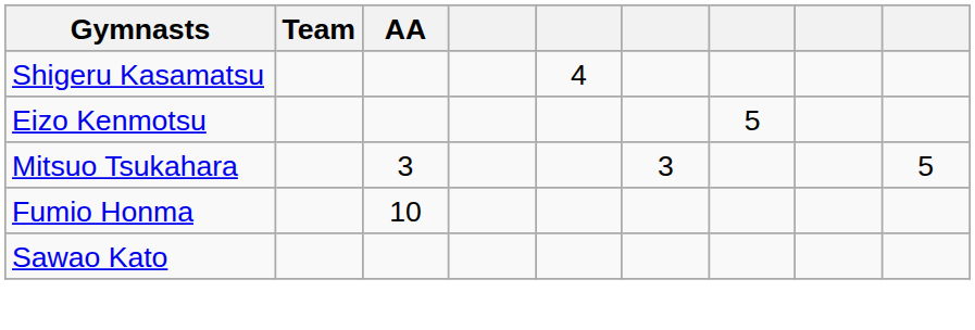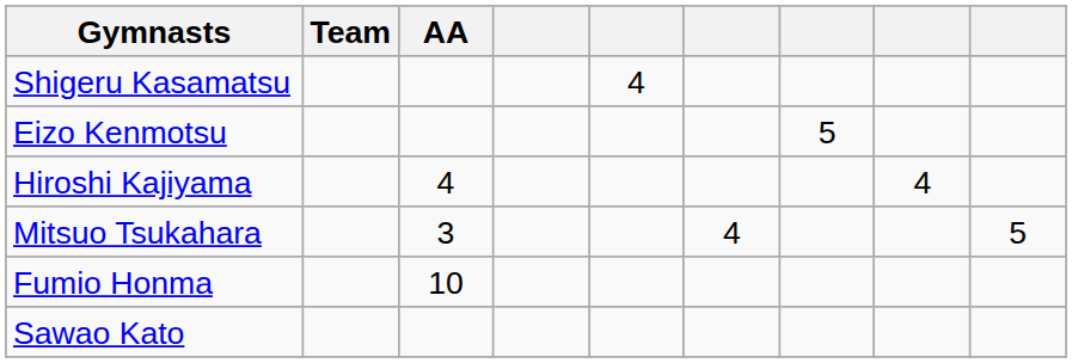 <table class="wikitable sortable collapsible autocollapse plainrowheaders" style="text-align:center; font-size:95%;">
 <tr>
 <th width=28% class=unsortable>Gymnasts</th>
 <th width=9% class=unsortable>Team</th>
 <th width=9% class=unsortable>AA</th>
 <th width=9% class=unsortable></th>
 <th width=9% class=unsortable></th>
 <th width=9% class=unsortable></th>
 <th width=9% class=unsortable></th>
 <th width=9% class=unsortable></th>
 <th width=9% class=unsortable></th>
 </tr>
 <tr>
 <td align=left><a href='#'>Shigeru Kasamatsu</a></td>
 <td></td>
 <td></td>
 <td></td>
 <td>4</td>
 <td></td>
 <td></td>
 <td></td>
 <td></td>
 </tr>
 <tr>
 <td align=left><a href='#'>Eizo Kenmotsu</a></td>
 <td></td>
 <td></td>
 <td></td>
 <td></td>
 <td></td>
 <td>5</td>
 <td></td>
 <td></td>
 </tr>
 <tr>
+<td align=left><a href='#'>Hiroshi Kajiyama</a></td>
+<td></td>
+<td>4</td>
+<td></td>
+<td></td>
+<td></td>
+<td></td>
+<td>4</td>
+<td></td>
+</tr>
+<tr>
 <td align=left><a href='#'>Mitsuo Tsukahara</a></td>
 <td></td>
 <td>3</td>
 <td></td>
 <td></td>
-<td>3</td>
+<td>4</td>
 <td></td>
 <td></td>
 <td>5</td>
 </tr>
 <tr>
 <td align=left><a href='#'>Fumio Honma</a></td>
 <td></td>
 <td>10</td>
 <td></td>
 <td></td>
 <td></td>
 <td></td>
 <td></td>
 <td></td>
 </tr>
 <tr>
 <td align=left><a href='#'>Sawao Kato</a></td>
 <td></td>
 <td></td>
 <td></td>
 <td></td>
 <td></td>
 <td></td>
 <td></td>
 <td></td>
 </tr>
 </table>
